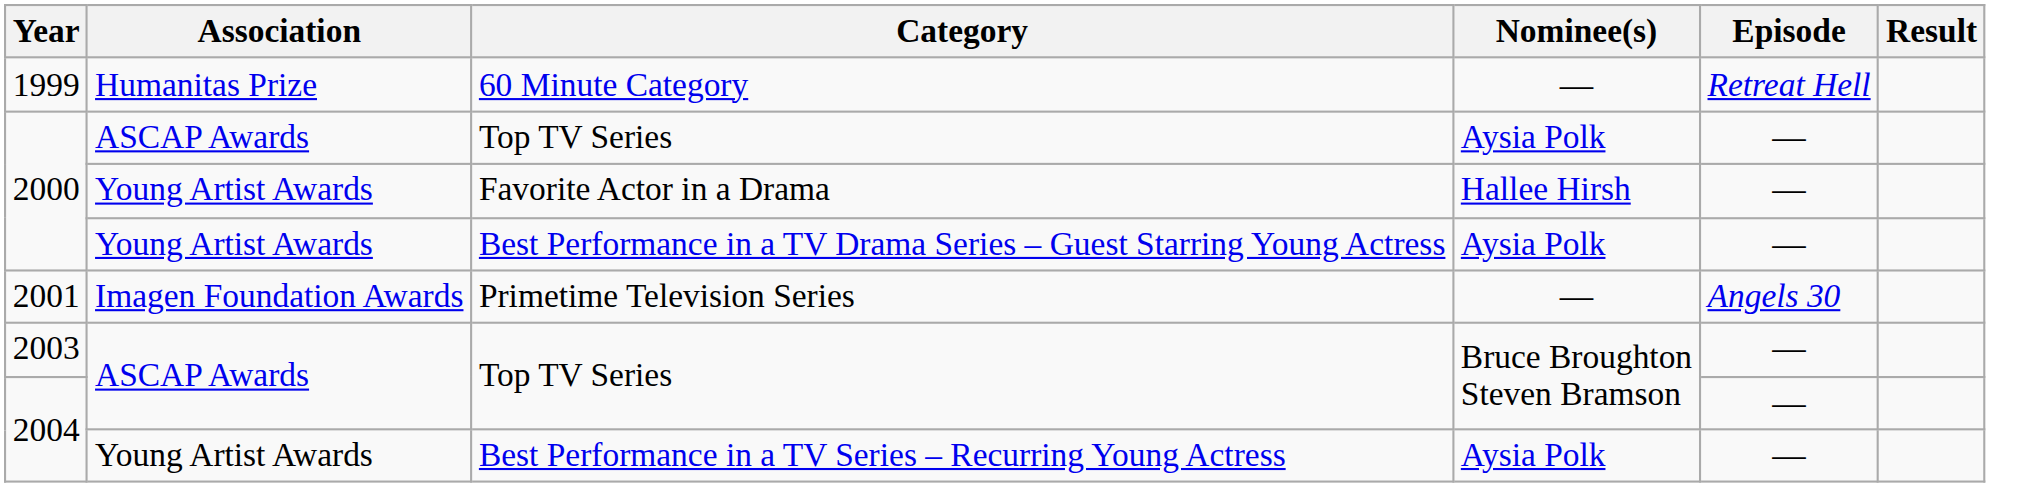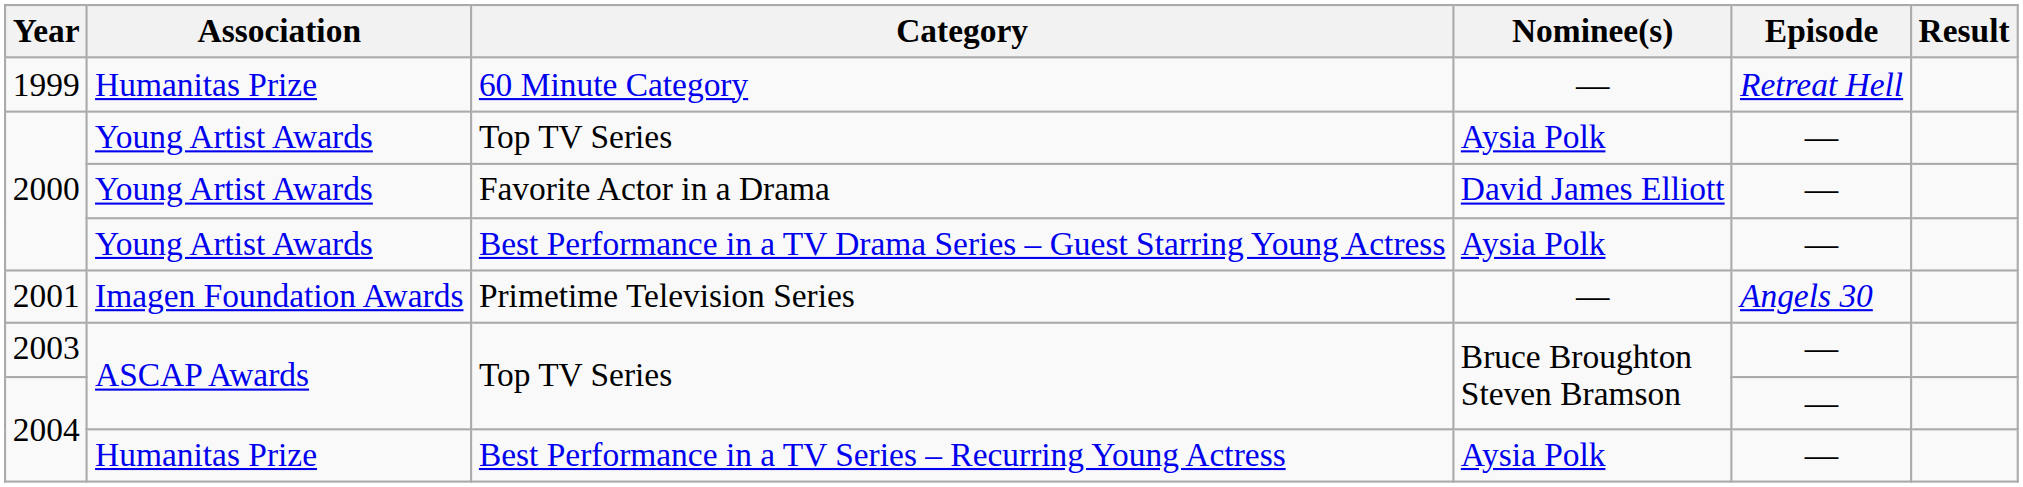 <table class="wikitable sortable">
 <tr>
 <th>Year</th>
 <th>Association</th>
 <th>Category</th>
 <th>Nominee(s)</th>
 <th>Episode</th>
 <th>Result</th>
 </tr>
 <tr>
 <td>1999</td>
 <td><a href='#'>Humanitas Prize</a></td>
 <td><a href='#'>60 Minute Category</a></td>
 <td align="center">—</td>
 <td><em><a href='#'>Retreat Hell</a></em></td>
 <td></td>
 </tr>
 <tr>
 <td rowspan="3">2000</td>
-<td><a href='#'>ASCAP Awards</a></td>
+<td><a href='#'>Young Artist Awards</a></td>
 <td>Top TV Series</td>
 <td><a href='#'>Aysia Polk</a></td>
 <td align="center">—</td>
 <td></td>
 </tr>
 <tr>
 <td><a href='#'>Young Artist Awards</a></td>
 <td>Favorite Actor in a Drama</td>
-<td><a href='#'>Hallee Hirsh</a></td>
+<td><a href='#'>David James Elliott</a></td>
 <td align="center">—</td>
 <td></td>
 </tr>
 <tr>
 <td><a href='#'>Young Artist Awards</a></td>
 <td><a href='#'>Best Performance in a TV Drama Series – Guest Starring Young Actress</a></td>
 <td><a href='#'>Aysia Polk</a></td>
 <td align="center">—</td>
 <td></td>
 </tr>
 <tr>
 <td>2001</td>
 <td><a href='#'>Imagen Foundation Awards</a></td>
 <td>Primetime Television Series</td>
 <td align="center">—</td>
 <td><em><a href='#'>Angels 30</a></em></td>
 <td></td>
 </tr>
 <tr>
 <td>2003</td>
 <td rowspan=2><a href='#'>ASCAP Awards</a></td>
 <td rowspan="2">Top TV Series</td>
 <td rowspan="2">Bruce Broughton<br>Steven Bramson</td>
 <td align="center">—</td>
 <td></td>
 </tr>
 <tr>
 <td rowspan="2">2004</td>
 <td align="center">—</td>
 <td></td>
 </tr>
 <tr>
-<td>Young Artist Awards</td>
+<td><a href='#'>Humanitas Prize</a></td>
 <td><a href='#'>Best Performance in a TV Series – Recurring Young Actress</a></td>
 <td><a href='#'>Aysia Polk</a></td>
 <td align="center">—</td>
 <td></td>
 </tr>
 </table>
